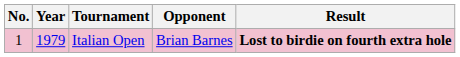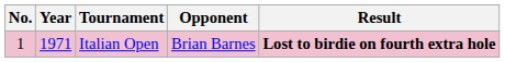 <table class="wikitable" style="font-size:95%;">
 <tr>
 <th>No.</th>
 <th>Year</th>
 <th>Tournament</th>
 <th>Opponent</th>
 <th>Result</th>
 </tr>
 <tr style="background:#F2C1D1;">
 <td align=center>1</td>
-<td><a href='#'>1979</a></td>
+<td><a href='#'>1971</a></td>
 <td><a href='#'>Italian Open</a></td>
 <td> <a href='#'>Brian Barnes</a></td>
 <td><strong>Lost to birdie on fourth extra hole</strong></td>
 </tr>
 </table>
